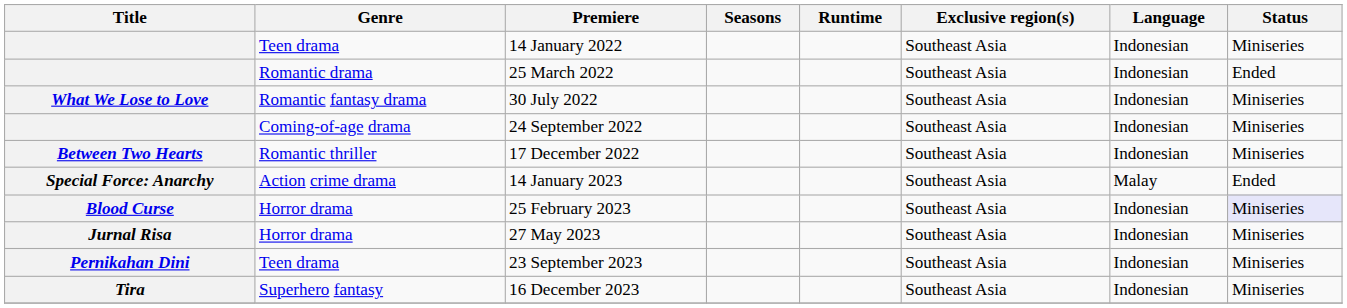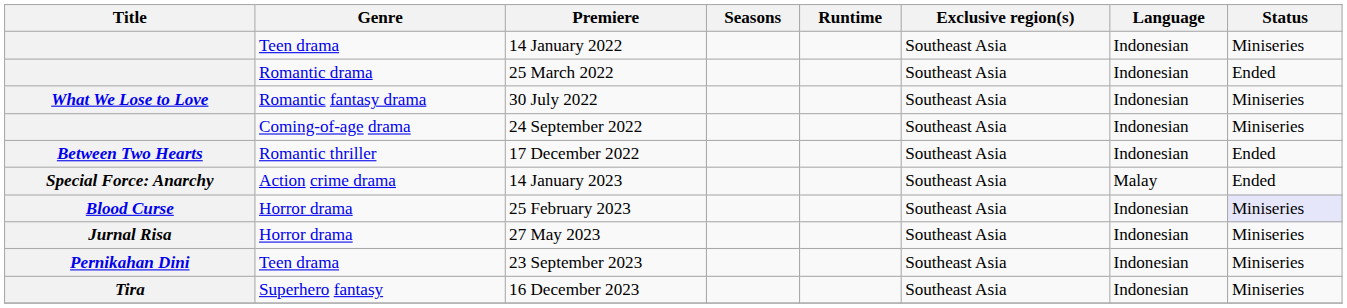 <table class="wikitable plainrowheaders sortable" style="width:99%;">
 <tr>
 <th>Title</th>
 <th>Genre</th>
 <th>Premiere</th>
 <th>Seasons</th>
 <th>Runtime</th>
 <th>Exclusive region(s)</th>
 <th>Language</th>
 <th>Status</th>
 </tr>
 <tr>
 <th scope="row"><em></em></th>
 <td><a href='#'>Teen drama</a></td>
 <td>14 January 2022</td>
 <td></td>
 <td></td>
 <td>Southeast Asia</td>
 <td>Indonesian</td>
 <td>Miniseries</td>
 </tr>
 <tr>
 <th scope="row"><em></em></th>
 <td><a href='#'>Romantic drama</a></td>
 <td>25 March 2022</td>
 <td></td>
 <td></td>
 <td>Southeast Asia</td>
 <td>Indonesian</td>
 <td>Ended</td>
 </tr>
 <tr>
 <th scope="row"><em><a href='#'>What We Lose to Love</a></em></th>
 <td><a href='#'>Romantic</a> <a href='#'>fantasy drama</a></td>
 <td>30 July 2022</td>
 <td></td>
 <td></td>
 <td>Southeast Asia</td>
 <td>Indonesian</td>
 <td>Miniseries</td>
 </tr>
 <tr>
 <th scope="row"><em></em></th>
 <td><a href='#'>Coming-of-age</a> <a href='#'>drama</a></td>
 <td>24 September 2022</td>
 <td></td>
 <td></td>
 <td>Southeast Asia</td>
 <td>Indonesian</td>
 <td>Miniseries</td>
 </tr>
 <tr>
 <th scope="row"><em><a href='#'>Between Two Hearts</a></em></th>
 <td><a href='#'>Romantic thriller</a></td>
 <td>17 December 2022</td>
 <td></td>
 <td></td>
 <td>Southeast Asia</td>
 <td>Indonesian</td>
-<td>Miniseries</td>
+<td>Ended</td>
 </tr>
 <tr>
 <th scope="row"><em>Special Force: Anarchy</em></th>
 <td><a href='#'>Action</a> <a href='#'>crime drama</a></td>
 <td>14 January 2023</td>
 <td></td>
 <td></td>
 <td>Southeast Asia</td>
 <td>Malay</td>
 <td>Ended</td>
 </tr>
 <tr>
 <th scope="row"><em><a href='#'>Blood Curse</a></em></th>
 <td><a href='#'>Horror drama</a></td>
 <td>25 February 2023</td>
 <td></td>
 <td></td>
 <td>Southeast Asia</td>
 <td>Indonesian</td>
 <td style="background: lavender;">Miniseries</td>
 </tr>
 <tr>
 <th scope="row"><em>Jurnal Risa</em></th>
 <td><a href='#'>Horror drama</a></td>
 <td>27 May 2023</td>
 <td></td>
 <td></td>
 <td>Southeast Asia</td>
 <td>Indonesian</td>
 <td>Miniseries</td>
 </tr>
 <tr>
 <th scope="row"><em><a href='#'>Pernikahan Dini</a></em></th>
 <td><a href='#'>Teen drama</a></td>
 <td>23 September 2023</td>
 <td></td>
 <td></td>
 <td>Southeast Asia</td>
 <td>Indonesian</td>
 <td>Miniseries</td>
 </tr>
 <tr>
 <th scope="row"><em>Tira</em></th>
 <td><a href='#'>Superhero</a> <a href='#'>fantasy</a></td>
 <td>16 December 2023</td>
 <td></td>
 <td></td>
 <td>Southeast Asia</td>
 <td>Indonesian</td>
 <td>Miniseries</td>
 </tr>
 <tr>
 </tr>
 </table>
